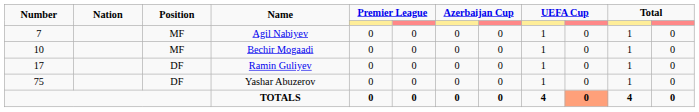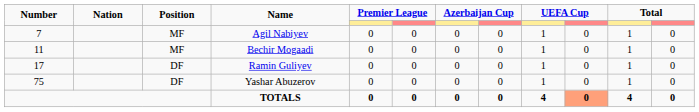 <table class="wikitable" style="font-size: 100%; text-align: center;">
 <tr>
 <td rowspan="2" width="10%" align="center"><strong>Number</strong></td>
 <td rowspan="2" width="10%" align="center"><strong>Nation</strong></td>
 <td rowspan="2" width="10%" align="center"><strong>Position</strong></td>
 <td rowspan="2" width="20%" align="center"><strong>Name</strong></td>
 <td colspan="2" align="center"><strong><a href='#'>Premier League</a></strong></td>
 <td colspan="2" align="center"><strong><a href='#'>Azerbaijan Cup</a></strong></td>
 <td colspan="2" align="center"><strong><a href='#'>UEFA Cup</a></strong></td>
 <td colspan="2" align="center"><strong>Total</strong></td>
 </tr>
 <tr>
 <th width=60 style="background: #FFEE99"></th>
 <th width=60 style="background: #FF8888"></th>
 <th width=60 style="background: #FFEE99"></th>
 <th width=60 style="background: #FF8888"></th>
 <th width=60 style="background: #FFEE99"></th>
 <th width=60 style="background: #FF8888"></th>
 <th width=60 style="background: #FFEE99"></th>
 <th width=60 style="background: #FF8888"></th>
 </tr>
 <tr>
 <td>7</td>
 <td></td>
 <td>MF</td>
 <td><a href='#'>Agil Nabiyev</a></td>
 <td>0</td>
 <td>0</td>
 <td>0</td>
 <td>0</td>
 <td>1</td>
 <td>0</td>
 <td>1</td>
 <td>0</td>
 </tr>
 <tr>
-<td>10</td>
+<td>11</td>
 <td></td>
 <td>MF</td>
 <td><a href='#'>Bechir Mogaadi</a></td>
 <td>0</td>
 <td>0</td>
 <td>0</td>
 <td>0</td>
 <td>1</td>
 <td>0</td>
 <td>1</td>
 <td>0</td>
 </tr>
 <tr>
 <td>17</td>
 <td></td>
 <td>DF</td>
 <td><a href='#'>Ramin Guliyev</a></td>
 <td>0</td>
 <td>0</td>
 <td>0</td>
 <td>0</td>
 <td>1</td>
 <td>0</td>
 <td>1</td>
 <td>0</td>
 </tr>
 <tr>
 <td>75</td>
 <td></td>
 <td>DF</td>
 <td>Yashar Abuzerov</td>
 <td>0</td>
 <td>0</td>
 <td>0</td>
 <td>0</td>
 <td>1</td>
 <td>0</td>
 <td>1</td>
 <td>0</td>
 </tr>
 <tr>
 <td colspan="3"></td>
 <td><strong>TOTALS</strong></td>
 <td><strong>0</strong></td>
 <td><strong>0</strong></td>
 <td><strong>0</strong></td>
 <td><strong>0</strong></td>
 <td><strong>4</strong></td>
 <td style="background: lightsalmon;"><strong>0</strong></td>
 <td><strong>4</strong></td>
 <td><strong>0</strong></td>
 </tr>
 </table>
